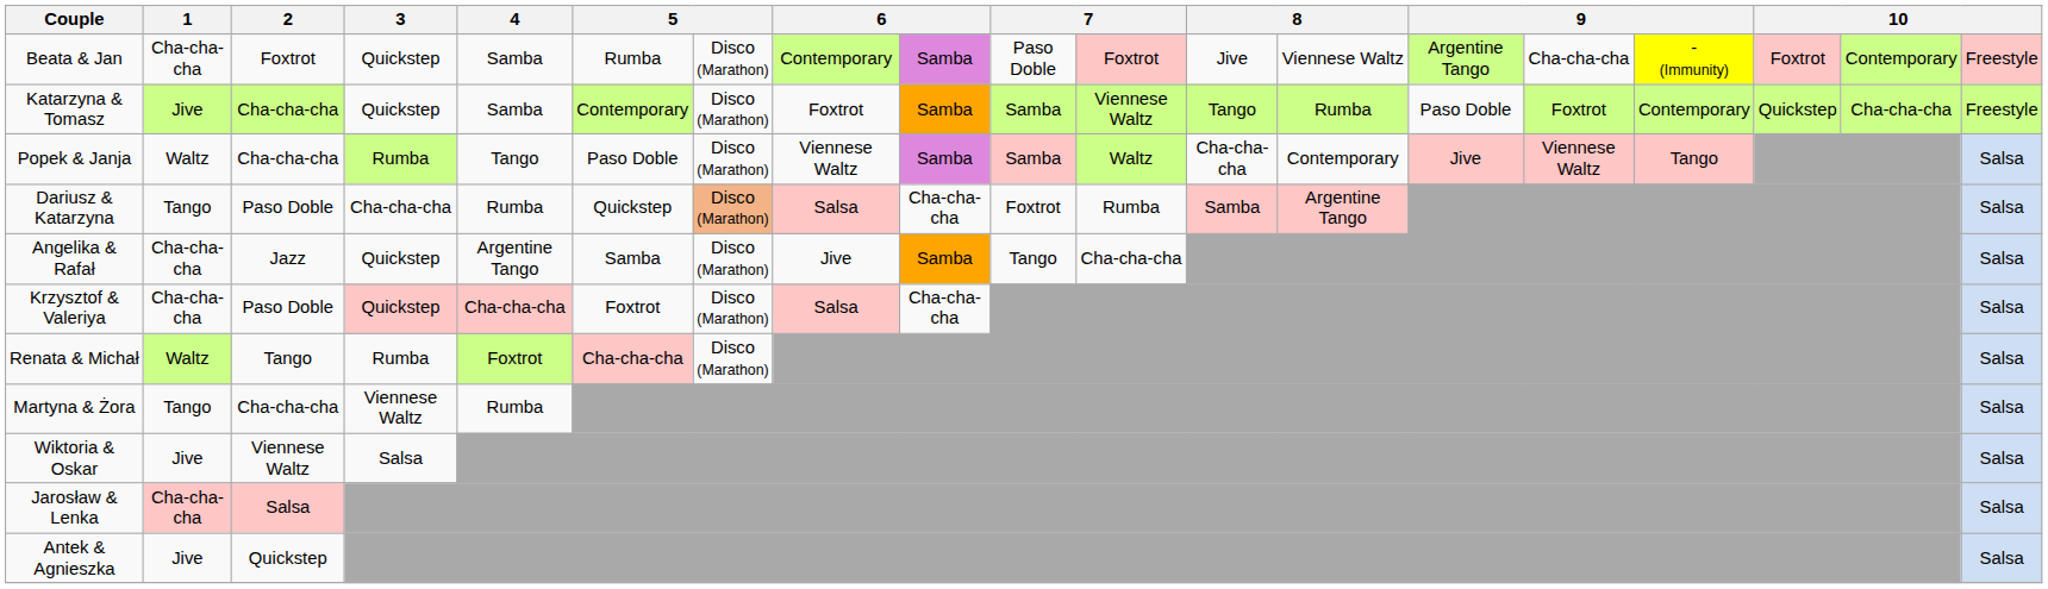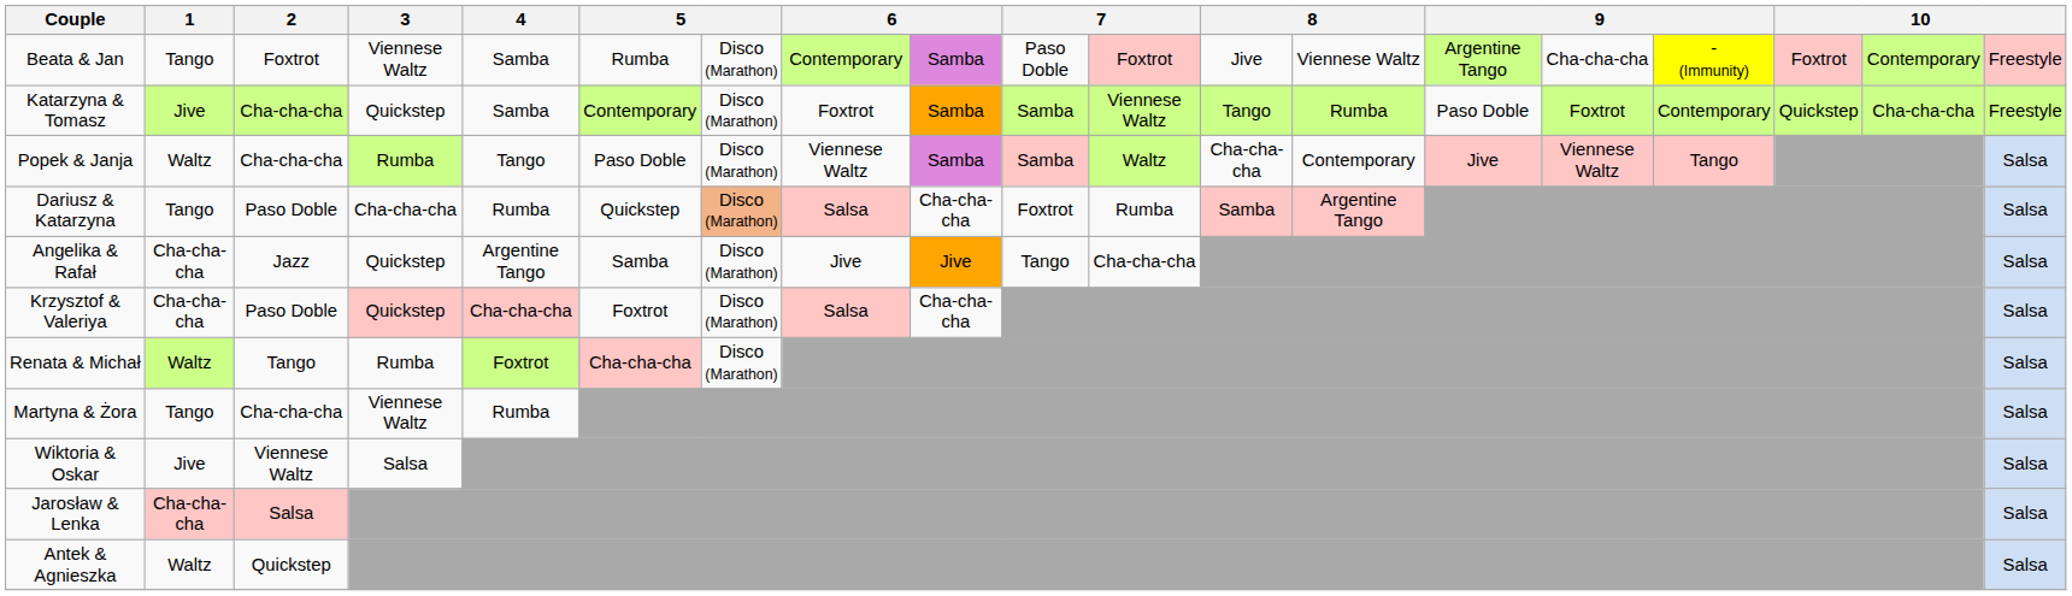 <table class="wikitable" style="text-align:center; font-size:85%; line-height:16px">
 <tr>
 <th>Couple</th>
 <th>1</th>
 <th>2</th>
 <th>3</th>
 <th>4</th>
 <th colspan="2">5</th>
 <th colspan="2">6</th>
 <th colspan="2">7</th>
 <th colspan="2">8</th>
 <th colspan="3">9</th>
 <th colspan="3">10</th>
 </tr>
 <tr>
 <td>Beata & Jan</td>
-<td>Cha-cha-cha</td>
+<td>Tango</td>
 <td>Foxtrot</td>
-<td>Quickstep</td>
+<td>Viennese Waltz</td>
 <td>Samba</td>
 <td>Rumba</td>
 <td>Disco<br><small>(Marathon)</small></td>
 <td style="background:#ccff88;">Contemporary</td>
 <td style="background:#dd88dd">Samba</td>
 <td>Paso Doble</td>
 <td style="background:#ffc6c6;">Foxtrot</td>
 <td>Jive</td>
 <td>Viennese Waltz</td>
 <td style="background:#ccff88;">Argentine Tango</td>
 <td>Cha-cha-cha</td>
 <td style="background:yellow;">-<br><small>(Immunity)</small></td>
 <td style="background:#ffc6c6;">Foxtrot</td>
 <td style="background:#ccff88;">Contemporary</td>
 <td style="background:#ffc6c6;">Freestyle</td>
 </tr>
 <tr>
 <td>Katarzyna & Tomasz</td>
 <td style="background:#ccff88;">Jive</td>
 <td style="background:#ccff88;">Cha-cha-cha</td>
 <td>Quickstep</td>
 <td>Samba</td>
 <td style="background:#ccff88;">Contemporary</td>
 <td>Disco<br><small>(Marathon)</small></td>
 <td>Foxtrot</td>
 <td style="background:orange">Samba</td>
 <td style="background:#ccff88;">Samba</td>
 <td style="background:#ccff88;">Viennese Waltz</td>
 <td style="background:#ccff88;">Tango</td>
 <td style="background:#ccff88;">Rumba</td>
 <td>Paso Doble</td>
 <td style="background:#ccff88;">Foxtrot</td>
 <td style="background:#ccff88;">Contemporary</td>
 <td style="background:#ccff88;">Quickstep</td>
 <td style="background:#ccff88;">Cha-cha-cha</td>
 <td style="background:#ccff88;">Freestyle</td>
 </tr>
 <tr>
 <td>Popek & Janja</td>
 <td>Waltz</td>
 <td>Cha-cha-cha</td>
 <td style="background:#ccff88;">Rumba</td>
 <td>Tango</td>
 <td>Paso Doble</td>
 <td>Disco<br><small>(Marathon)</small></td>
 <td>Viennese Waltz</td>
 <td style="background:#dd88dd">Samba</td>
 <td style="background:#ffc6c6;">Samba</td>
 <td style="background:#ccff88;">Waltz</td>
 <td>Cha-cha-cha</td>
 <td>Contemporary</td>
 <td style="background:#ffc6c6;">Jive</td>
 <td style="background:#ffc6c6;">Viennese Waltz</td>
 <td style="background:#ffc6c6;">Tango</td>
 <td style="background:darkgrey;" colspan="2"></td>
 <td style="background:#CEDEF4;">Salsa</td>
 </tr>
 <tr>
 <td>Dariusz & Katarzyna</td>
 <td>Tango</td>
 <td>Paso Doble</td>
 <td>Cha-cha-cha</td>
 <td>Rumba</td>
 <td>Quickstep</td>
 <td style="background:#F3B387;">Disco<br><small>(Marathon)</small></td>
 <td style="background:#ffc6c6;">Salsa</td>
 <td>Cha-cha-cha</td>
 <td>Foxtrot</td>
 <td>Rumba</td>
 <td style="background:#ffc6c6;">Samba</td>
 <td style="background:#ffc6c6;">Argentine Tango</td>
 <td style="background:darkgrey;" colspan="5"></td>
 <td style="background:#CEDEF4;">Salsa</td>
 </tr>
 <tr>
 <td>Angelika & Rafał</td>
 <td>Cha-cha-cha</td>
 <td>Jazz</td>
 <td>Quickstep</td>
 <td>Argentine Tango</td>
 <td>Samba</td>
 <td>Disco<br><small>(Marathon)</small></td>
 <td>Jive</td>
-<td style="background:orange">Samba</td>
+<td style="background:orange">Jive</td>
 <td>Tango</td>
 <td>Cha-cha-cha</td>
 <td style="background:darkgrey;" colspan="7"></td>
 <td style="background:#CEDEF4;">Salsa</td>
 </tr>
 <tr>
 <td>Krzysztof & Valeriya</td>
 <td>Cha-cha-cha</td>
 <td>Paso Doble</td>
 <td style="background:#ffc6c6;">Quickstep</td>
 <td style="background:#ffc6c6;">Cha-cha-cha</td>
 <td>Foxtrot</td>
 <td>Disco<br><small>(Marathon)</small></td>
 <td style="background:#ffc6c6;">Salsa</td>
 <td>Cha-cha-cha</td>
 <td style="background:darkgrey;" colspan="9"></td>
 <td style="background:#CEDEF4;">Salsa</td>
 </tr>
 <tr>
 <td>Renata & Michał</td>
 <td style="background:#ccff88;">Waltz</td>
 <td>Tango</td>
 <td>Rumba</td>
 <td style="background:#ccff88;">Foxtrot</td>
 <td style="background:#ffc6c6;">Cha-cha-cha</td>
 <td>Disco<br><small>(Marathon)</small></td>
 <td style="background:darkgrey;" colspan="11"></td>
 <td style="background:#CEDEF4;">Salsa</td>
 </tr>
 <tr>
 <td>Martyna & Żora</td>
 <td>Tango</td>
 <td>Cha-cha-cha</td>
 <td>Viennese Waltz</td>
 <td>Rumba</td>
 <td style="background:darkgrey;" colspan="13"></td>
 <td style="background:#CEDEF4;">Salsa</td>
 </tr>
 <tr>
 <td>Wiktoria & Oskar</td>
 <td>Jive</td>
 <td>Viennese Waltz</td>
 <td>Salsa</td>
 <td style="background:darkgrey;" colspan="14"></td>
 <td style="background:#CEDEF4;">Salsa</td>
 </tr>
 <tr>
 <td>Jarosław & Lenka</td>
 <td style="background:#ffc6c6;">Cha-cha-cha</td>
 <td style="background:#ffc6c6;">Salsa</td>
 <td style="background:darkgrey;" colspan="15"></td>
 <td style="background:#CEDEF4;">Salsa</td>
 </tr>
 <tr>
 <td>Antek & Agnieszka</td>
-<td>Jive</td>
+<td>Waltz</td>
 <td>Quickstep</td>
 <td style="background:darkgrey;" colspan="15"></td>
 <td style="background:#CEDEF4;">Salsa</td>
 </tr>
 <tr>
 </tr>
 </table>
